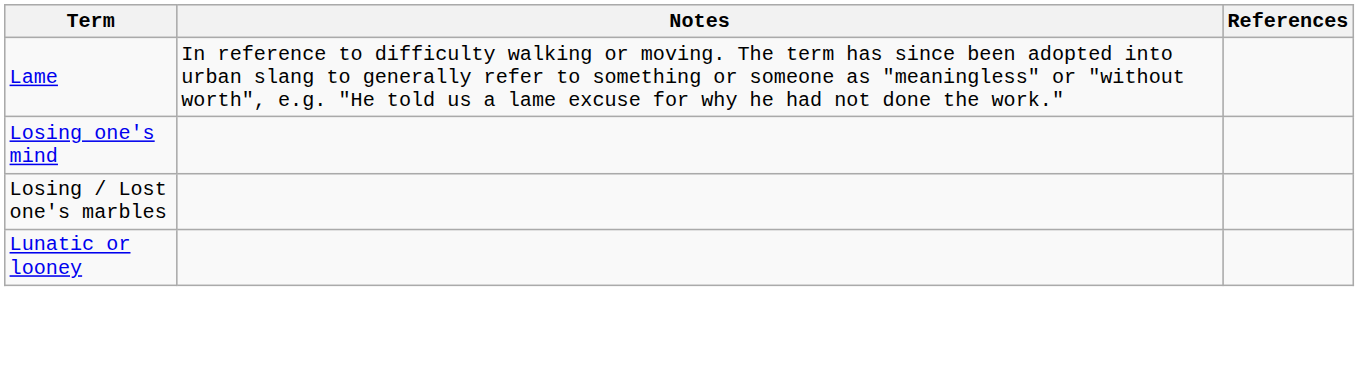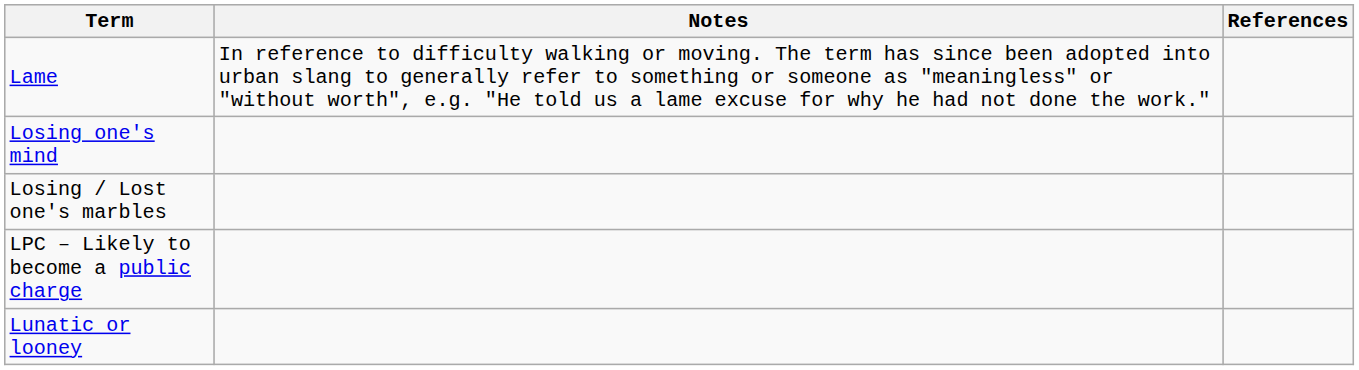 <table class="wikitable">
 <tr>
 <th>Term</th>
 <th>Notes</th>
 <th>References</th>
 </tr>
 <tr>
 <td><a href='#'>Lame</a></td>
 <td>In reference to difficulty walking or moving. The term has since been adopted into urban slang to generally refer to something or someone as "meaningless" or "without worth", e.g. "He told us a lame excuse for why he had not done the work."</td>
 <td></td>
 </tr>
 <tr>
 <td><a href='#'>Losing one's mind</a></td>
 <td></td>
 <td></td>
 </tr>
 <tr>
 <td>Losing / Lost one's marbles</td>
 <td></td>
 <td></td>
 </tr>
 <tr>
+<td>LPC – Likely to become a <a href='#'>public charge</a></td>
+<td></td>
+<td></td>
+</tr>
+<tr>
 <td><a href='#'>Lunatic or looney</a></td>
 <td></td>
 <td></td>
 </tr>
 </table>
